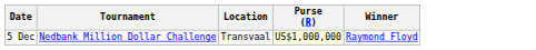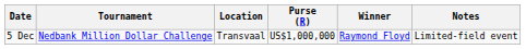 <table class="wikitable" style="font-size:95%">
 <tr>
 <th>Date</th>
 <th>Tournament</th>
 <th>Location</th>
 <th>Purse<br>(<a href='#'>R</a>)</th>
 <th>Winner</th>
+<th>Notes</th>
 </tr>
 <tr>
 <td>5 Dec</td>
 <td><a href='#'>Nedbank Million Dollar Challenge</a></td>
 <td>Transvaal</td>
-<td align=right style="background: lightyellow;">US$1,000,000</td>
+<td align=right>US$1,000,000</td>
 <td> <a href='#'>Raymond Floyd</a></td>
+<td>Limited-field event</td>
 </tr>
 </table>
